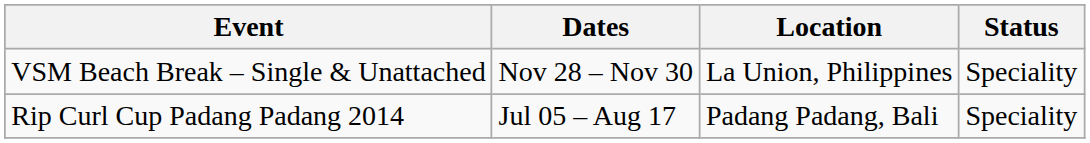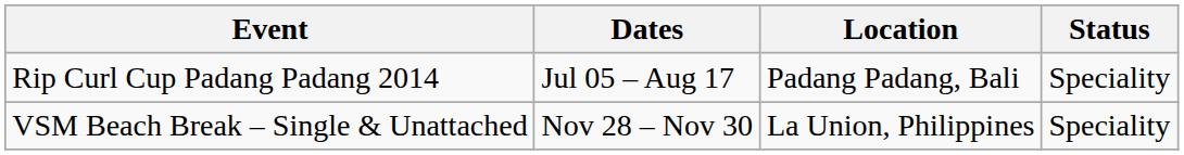 <table class="wikitable">
 <tr>
 <th>Event</th>
 <th>Dates</th>
 <th>Location</th>
 <th>Status</th>
 </tr>
 <tr>
+<td>Rip Curl Cup Padang Padang 2014</td>
+<td>Jul 05 – Aug 17</td>
+<td>Padang Padang, Bali</td>
+<td>Speciality</td>
+</tr>
+<tr>
 <td>VSM Beach Break – Single & Unattached</td>
 <td>Nov 28 – Nov 30</td>
 <td>La Union, Philippines</td>
 <td>Speciality</td>
 </tr>
-<tr>
-<td>Rip Curl Cup Padang Padang 2014</td>
-<td>Jul 05 – Aug 17</td>
-<td>Padang Padang, Bali</td>
-<td>Speciality</td>
-</tr>
 </table>
